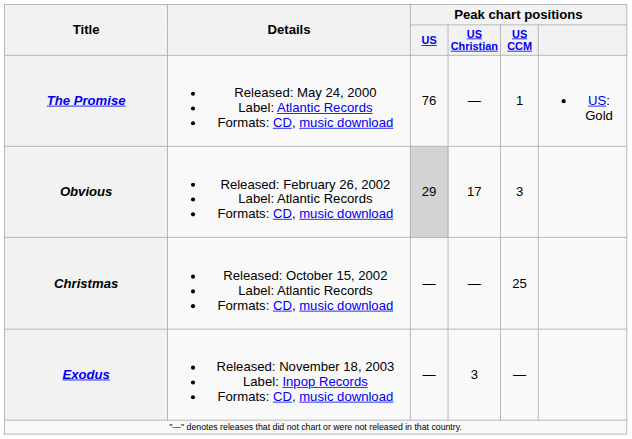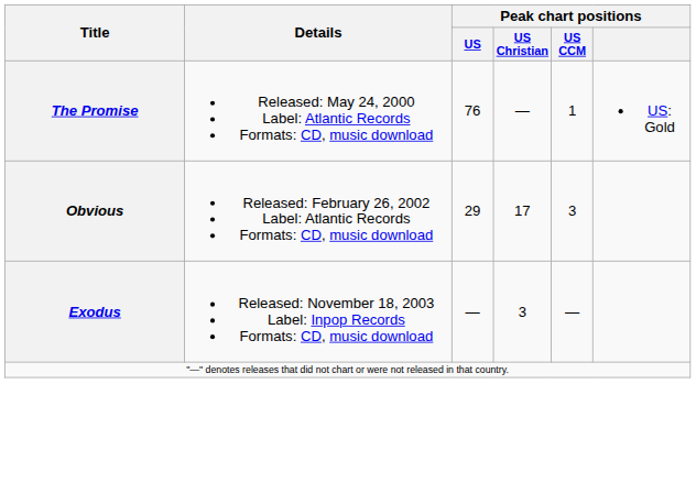 <table class="wikitable plainrowheaders" style="text-align:center;">
 <tr>
 <th rowspan="2" style="width:12em;">Title</th>
 <th rowspan="2" style="width:18em;">Details</th>
 <th colspan="4">Peak chart positions</th>
 </tr>
 <tr style="font-size:smaller;">
 <th width=40><a href='#'>US</a><br></th>
 <th width=40><a href='#'>US<br>Christian</a><br></th>
 <th width=40><a href='#'>US<br>CCM</a><br></th>
 <th></th>
 </tr>
 <tr>
 <th scope="row"><em><a href='#'>The Promise</a></em></th>
 <td><br><ul><li>Released: May 24, 2000</li><li>Label: <a href='#'>Atlantic Records</a></li><li>Formats: <a href='#'>CD</a>, <a href='#'>music download</a></li></ul></td>
 <td align=center>76</td>
 <td align=center>—</td>
 <td align=center>1</td>
 <td width=100><br><ul><li><a href='#'>US</a>: Gold</li></ul></td>
 </tr>
 <tr>
 <th scope="row"><em>Obvious</em></th>
 <td><br><ul><li>Released: February 26, 2002</li><li>Label: Atlantic Records</li><li>Formats: <a href='#'>CD</a>, <a href='#'>music download</a></li></ul></td>
-<td align=center style="background: lightgrey;">29</td>
+<td align=center>29</td>
 <td align=center>17</td>
 <td align=center>3</td>
-<td></td>
-</tr>
-<tr>
-<th scope="row"><em>Christmas</em></th>
-<td><br><ul><li>Released: October 15, 2002</li><li>Label: Atlantic Records</li><li>Formats: <a href='#'>CD</a>, <a href='#'>music download</a></li></ul></td>
-<td align=center>—</td>
-<td align=center>—</td>
-<td align=center>25</td>
 <td></td>
 </tr>
 <tr>
 <th scope="row"><em><a href='#'>Exodus</a></em></th>
 <td><br><ul><li>Released: November 18, 2003</li><li>Label: <a href='#'>Inpop Records</a></li><li>Formats: <a href='#'>CD</a>, <a href='#'>music download</a></li></ul></td>
 <td align=center>—</td>
 <td align=center>3</td>
 <td align=center>—</td>
 <td></td>
 </tr>
 <tr>
 <td align="center" colspan="6" style="font-size:8pt">"—" denotes releases that did not chart or were not released in that country.</td>
 </tr>
 </table>
